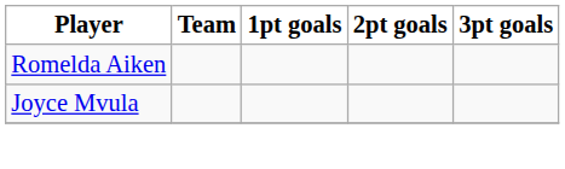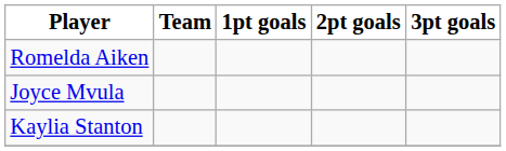 <table class="wikitable collapsible">
 <tr>
 <th style="background:white;">Player</th>
 <th style="background:white;">Team</th>
 <th style="background:white;">1pt goals</th>
 <th style="background:white;">2pt goals</th>
 <th style="background:white;">3pt goals</th>
 </tr>
 <tr>
 <td><a href='#'>Romelda Aiken</a></td>
 <td></td>
 <td></td>
 <td></td>
 <td></td>
 </tr>
 <tr>
 <td><a href='#'>Joyce Mvula</a></td>
 <td></td>
 <td></td>
 <td></td>
 <td></td>
 </tr>
 <tr>
+<td><a href='#'>Kaylia Stanton</a></td>
+<td></td>
+<td></td>
+<td></td>
+<td></td>
+</tr>
+<tr>
 </tr>
 </table>
